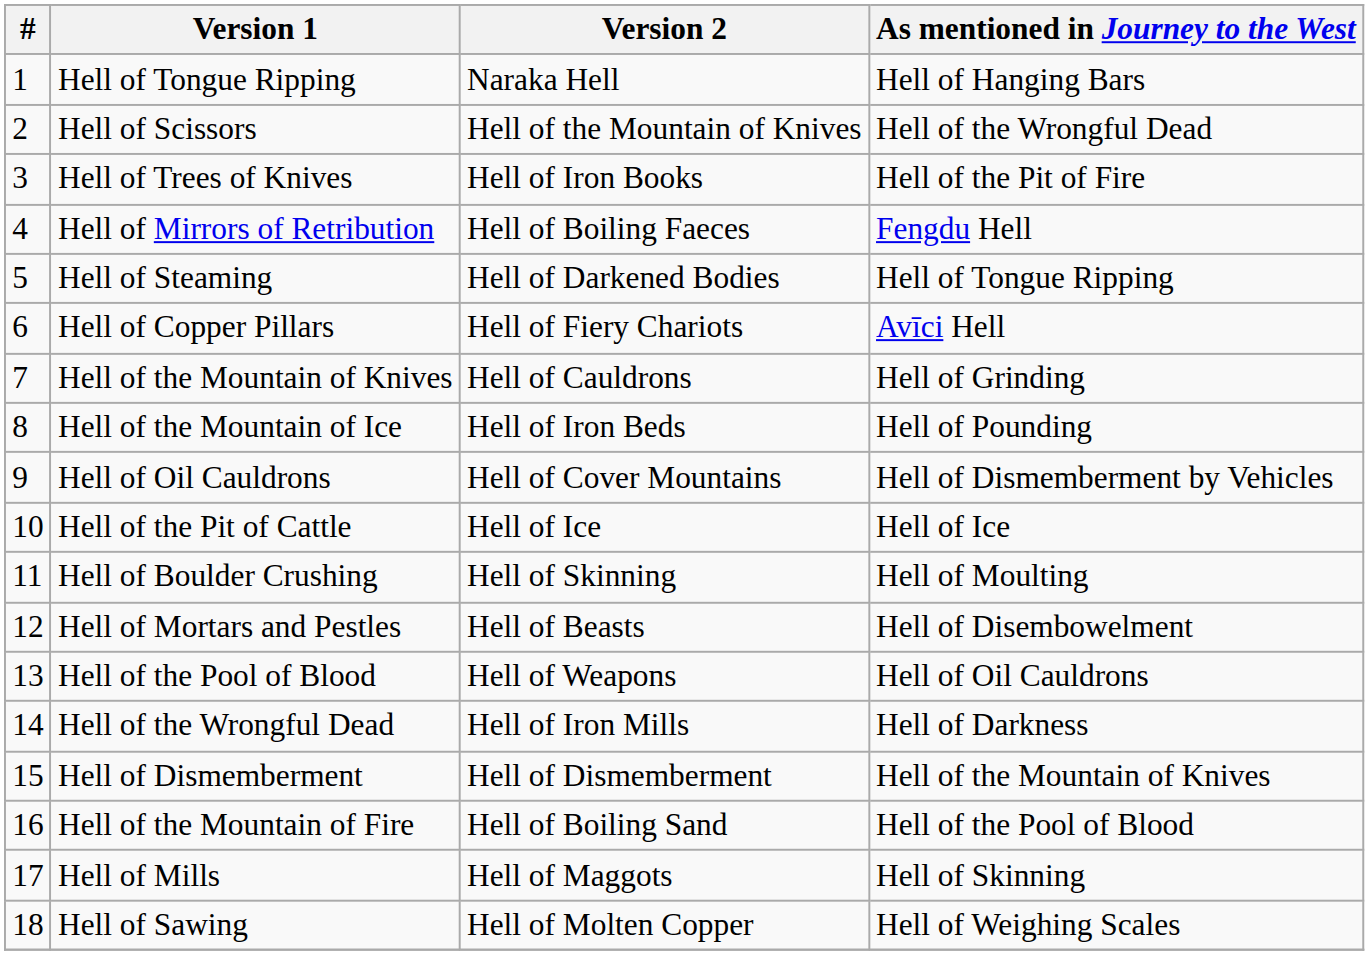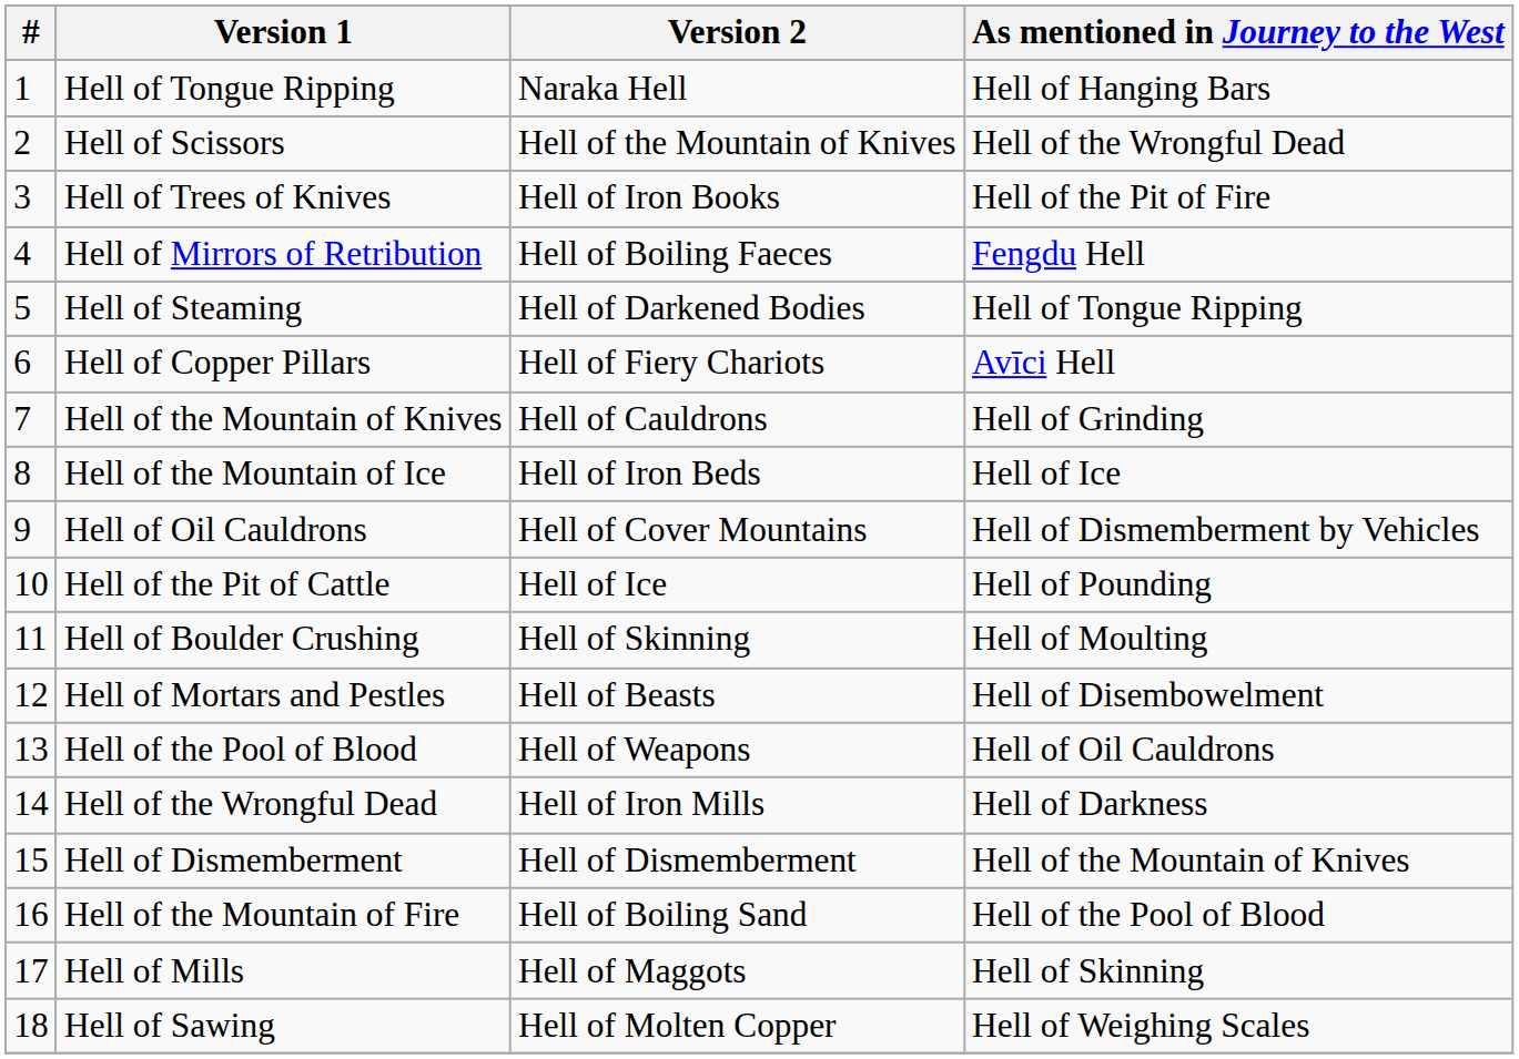 <table class="wikitable sortable">
 <tr>
 <th>#</th>
 <th>Version 1</th>
 <th>Version 2</th>
 <th>As mentioned in <em><a href='#'>Journey to the West</a></em></th>
 </tr>
 <tr>
 <td>1</td>
 <td>Hell of Tongue Ripping<br></td>
 <td>Naraka Hell<br></td>
 <td>Hell of Hanging Bars<br></td>
 </tr>
 <tr>
 <td>2</td>
 <td>Hell of Scissors<br></td>
 <td>Hell of the Mountain of Knives<br></td>
 <td>Hell of the Wrongful Dead<br></td>
 </tr>
 <tr>
 <td>3</td>
 <td>Hell of Trees of Knives<br></td>
 <td>Hell of Iron Books<br></td>
 <td>Hell of the Pit of Fire<br></td>
 </tr>
 <tr>
 <td>4</td>
 <td>Hell of <a href='#'>Mirrors of Retribution</a><br></td>
 <td>Hell of Boiling Faeces<br></td>
 <td><a href='#'>Fengdu</a> Hell<br></td>
 </tr>
 <tr>
 <td>5</td>
 <td>Hell of Steaming<br></td>
 <td>Hell of Darkened Bodies<br></td>
 <td>Hell of Tongue Ripping<br></td>
 </tr>
 <tr>
 <td>6</td>
 <td>Hell of Copper Pillars<br></td>
 <td>Hell of Fiery Chariots<br></td>
 <td><a href='#'>Avīci</a> Hell<br></td>
 </tr>
 <tr>
 <td>7</td>
 <td>Hell of the Mountain of Knives<br></td>
 <td>Hell of Cauldrons<br></td>
 <td>Hell of Grinding<br></td>
 </tr>
 <tr>
 <td>8</td>
 <td>Hell of the Mountain of Ice<br></td>
 <td>Hell of Iron Beds<br></td>
-<td>Hell of Pounding<br></td>
+<td>Hell of Ice<br></td>
 </tr>
 <tr>
 <td>9</td>
 <td>Hell of Oil Cauldrons<br></td>
 <td>Hell of Cover Mountains<br></td>
 <td>Hell of Dismemberment by Vehicles<br></td>
 </tr>
 <tr>
 <td>10</td>
 <td>Hell of the Pit of Cattle<br></td>
 <td>Hell of Ice<br></td>
-<td>Hell of Ice<br></td>
+<td>Hell of Pounding<br></td>
 </tr>
 <tr>
 <td>11</td>
 <td>Hell of Boulder Crushing<br></td>
 <td>Hell of Skinning<br></td>
 <td>Hell of Moulting<br></td>
 </tr>
 <tr>
 <td>12</td>
 <td>Hell of Mortars and Pestles<br></td>
 <td>Hell of Beasts<br></td>
 <td>Hell of Disembowelment<br></td>
 </tr>
 <tr>
 <td>13</td>
 <td>Hell of the Pool of Blood<br></td>
 <td>Hell of Weapons<br></td>
 <td>Hell of Oil Cauldrons<br></td>
 </tr>
 <tr>
 <td>14</td>
 <td>Hell of the Wrongful Dead<br></td>
 <td>Hell of Iron Mills<br></td>
 <td>Hell of Darkness<br></td>
 </tr>
 <tr>
 <td>15</td>
 <td>Hell of Dismemberment<br></td>
 <td>Hell of Dismemberment<br></td>
 <td>Hell of the Mountain of Knives<br></td>
 </tr>
 <tr>
 <td>16</td>
 <td>Hell of the Mountain of Fire<br></td>
 <td>Hell of Boiling Sand<br></td>
 <td>Hell of the Pool of Blood<br></td>
 </tr>
 <tr>
 <td>17</td>
 <td>Hell of Mills<br></td>
 <td>Hell of Maggots<br></td>
 <td>Hell of Skinning<br></td>
 </tr>
 <tr>
 <td>18</td>
 <td>Hell of Sawing<br></td>
 <td>Hell of Molten Copper<br></td>
 <td>Hell of Weighing Scales<br></td>
 </tr>
 <tr>
 </tr>
 </table>
